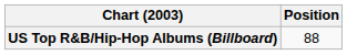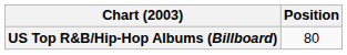 <table class="wikitable plainrowheaders" style="text-align:center">
 <tr>
 <th scope="col">Chart (2003)</th>
 <th scope="col">Position</th>
 </tr>
 <tr>
 <th scope="row">US Top R&B/Hip-Hop Albums (<em>Billboard</em>)</th>
-<td>88</td>
+<td>80</td>
 </tr>
 </table>
